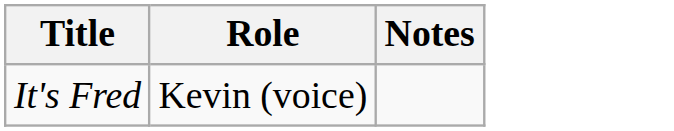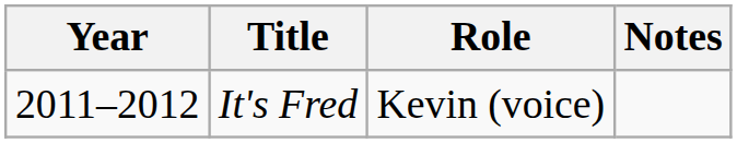 <table class="wikitable">
 <tr style="text-align:center;">
+<th>Year</th>
 <th>Title</th>
 <th>Role</th>
 <th>Notes</th>
 </tr>
 <tr>
+<td>2011–2012</td>
 <td><em>It's Fred</em></td>
 <td>Kevin (voice)</td>
 <td></td>
 </tr>
 </table>
